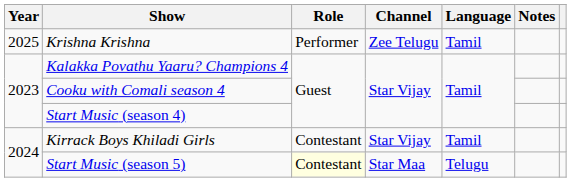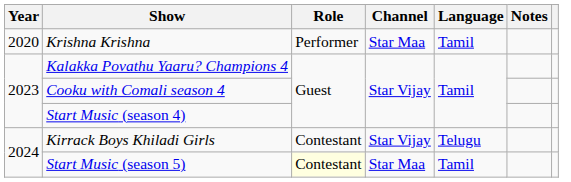 <table class="wikitable sortable">
 <tr>
 <th>Year</th>
 <th>Show</th>
 <th>Role</th>
 <th>Channel</th>
 <th>Language</th>
 <th>Notes</th>
 <th></th>
 </tr>
 <tr>
-<td>2025</td>
+<td>2020</td>
 <td><em>Krishna Krishna</em></td>
 <td>Performer</td>
-<td><a href='#'>Zee Telugu</a></td>
+<td><a href='#'>Star Maa</a></td>
 <td><a href='#'>Tamil</a></td>
 <td></td>
 <td></td>
 </tr>
 <tr>
 <td rowspan="3">2023</td>
 <td><em><a href='#'>Kalakka Povathu Yaaru? Champions 4</a></em></td>
 <td rowspan="3">Guest</td>
 <td rowspan="3"><a href='#'>Star Vijay</a></td>
 <td rowspan="3"><a href='#'>Tamil</a></td>
 <td></td>
 <td></td>
 </tr>
 <tr>
 <td><em><a href='#'>Cooku with Comali season 4</a></em></td>
 <td></td>
 <td></td>
 </tr>
 <tr>
 <td><a href='#'><em>Start Music</em> (season 4)</a></td>
 <td></td>
 <td></td>
 </tr>
 <tr>
 <td Rowspan=2>2024</td>
 <td><em>Kirrack Boys Khiladi Girls</em></td>
 <td>Contestant</td>
 <td><a href='#'>Star Vijay</a></td>
-<td><a href='#'>Tamil</a></td>
+<td><a href='#'>Telugu</a></td>
 <td></td>
 <td></td>
 </tr>
 <tr>
 <td><a href='#'><em>Start Music</em> (season 5)</a></td>
 <td style="background: lightyellow;">Contestant</td>
 <td><a href='#'>Star Maa</a></td>
-<td><a href='#'>Telugu</a></td>
+<td><a href='#'>Tamil</a></td>
 <td></td>
 <td></td>
 </tr>
 </table>
